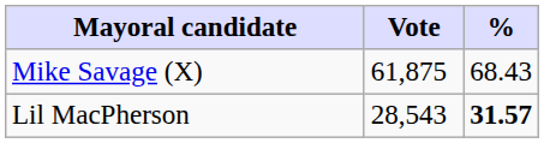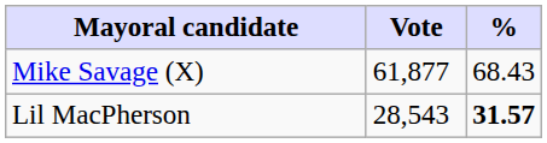 <table class="wikitable">
 <tr>
 <th style="background:#ddf; width:200px;">Mayoral candidate</th>
 <th style="background:#ddf; width:50px;">Vote</th>
 <th style="background:#ddf; width:30px;">%</th>
 </tr>
 <tr>
 <td><a href='#'>Mike Savage</a> (X)</td>
-<td>61,875</td>
+<td>61,877</td>
 <td>68.43</td>
 </tr>
 <tr>
 <td>Lil MacPherson</td>
 <td>28,543</td>
 <td><strong>31.57</strong></td>
 </tr>
 </table>
